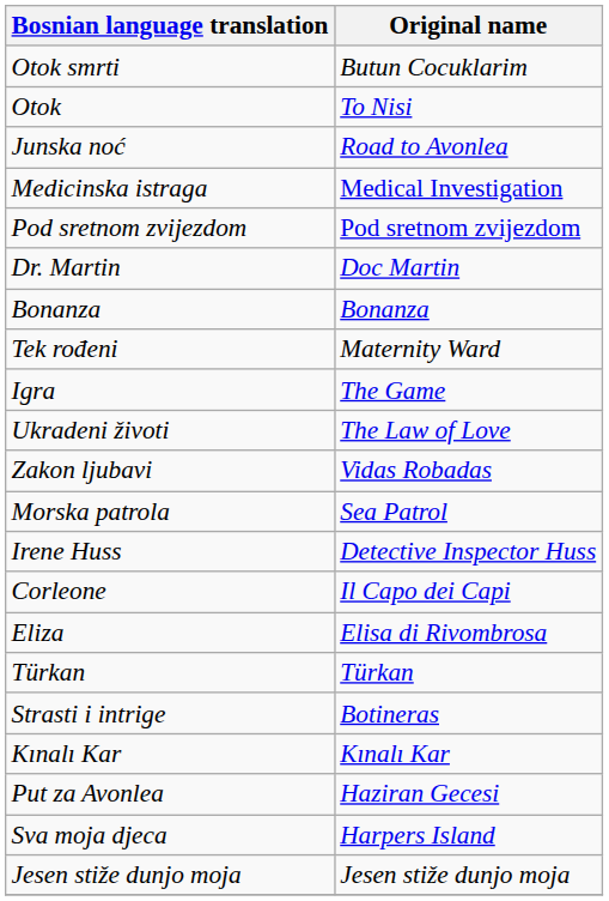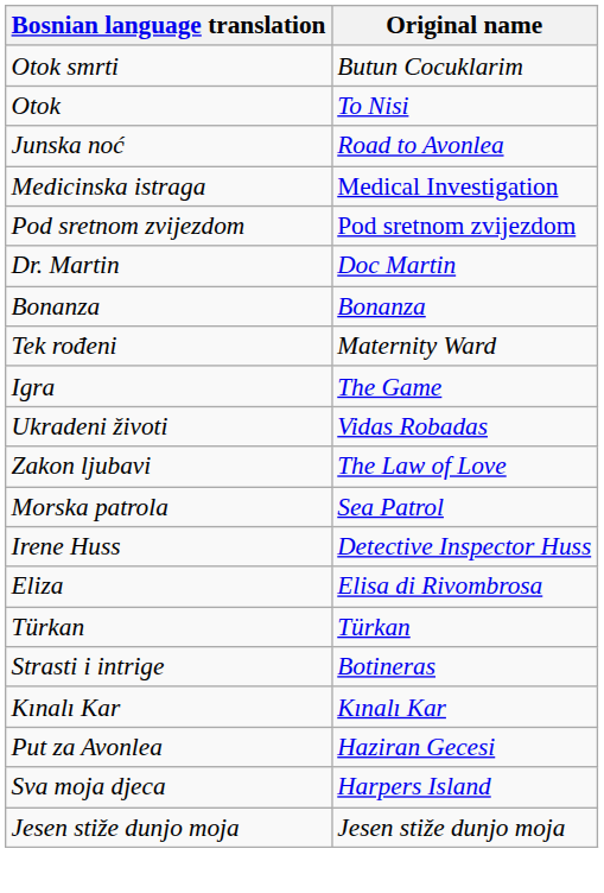 <table class="wikitable">
 <tr>
 <th><a href='#'>Bosnian language</a> translation</th>
 <th>Original name</th>
 </tr>
 <tr>
 <td><em>Otok smrti</em></td>
 <td><em>Butun Cocuklarim</em></td>
 </tr>
 <tr>
 <td><em>Otok</em></td>
 <td><em><a href='#'>To Nisi</a></em></td>
 </tr>
 <tr>
 <td><em>Junska noć</em></td>
 <td><em><a href='#'>Road to Avonlea</a></em></td>
 </tr>
 <tr>
 <td><em>Medicinska istraga</em></td>
 <td><a href='#'>Medical Investigation</a></td>
 </tr>
 <tr>
 <td><em>Pod sretnom zvijezdom</em></td>
 <td><a href='#'>Pod sretnom zvijezdom</a></td>
 </tr>
 <tr>
 <td><em>Dr. Martin</em></td>
 <td><em><a href='#'>Doc Martin</a></em></td>
 </tr>
 <tr>
 <td><em>Bonanza</em></td>
 <td><em><a href='#'>Bonanza</a></em></td>
 </tr>
 <tr>
 <td><em>Tek rođeni</em></td>
 <td><em>Maternity Ward</em></td>
 </tr>
 <tr>
 <td><em>Igra</em></td>
 <td><em><a href='#'>The Game</a></em></td>
 </tr>
 <tr>
 <td><em>Ukradeni životi</em></td>
-<td><em><a href='#'>The Law of Love</a></em></td>
+<td><em><a href='#'>Vidas Robadas</a></em></td>
 </tr>
 <tr>
 <td><em>Zakon ljubavi</em></td>
-<td><em><a href='#'>Vidas Robadas</a></em></td>
+<td><em><a href='#'>The Law of Love</a></em></td>
 </tr>
 <tr>
 <td><em>Morska patrola</em></td>
 <td><em><a href='#'>Sea Patrol</a></em></td>
 </tr>
 <tr>
 <td><em>Irene Huss</em></td>
 <td><em><a href='#'>Detective Inspector Huss</a></em></td>
-</tr>
-<tr>
-<td><em>Corleone</em></td>
-<td><em><a href='#'>Il Capo dei Capi</a></em></td>
 </tr>
 <tr>
 <td><em>Eliza</em></td>
 <td><em><a href='#'>Elisa di Rivombrosa</a></em></td>
 </tr>
 <tr>
 <td><em>Türkan</em></td>
 <td><em><a href='#'>Türkan</a></em></td>
 </tr>
 <tr>
 <td><em>Strasti i intrige</em></td>
 <td><em><a href='#'>Botineras</a></em></td>
 </tr>
 <tr>
 <td><em>Kınalı Kar</em></td>
 <td><em><a href='#'>Kınalı Kar</a></em></td>
 </tr>
 <tr>
 <td><em>Put za Avonlea</em></td>
 <td><em><a href='#'>Haziran Gecesi</a></em></td>
 </tr>
 <tr>
 <td><em>Sva moja djeca</em></td>
 <td><em><a href='#'>Harpers Island</a></em></td>
 </tr>
 <tr>
 <td><em>Jesen stiže dunjo moja</em></td>
 <td><em>Jesen stiže dunjo moja</em></td>
 </tr>
 <tr>
 </tr>
 </table>
